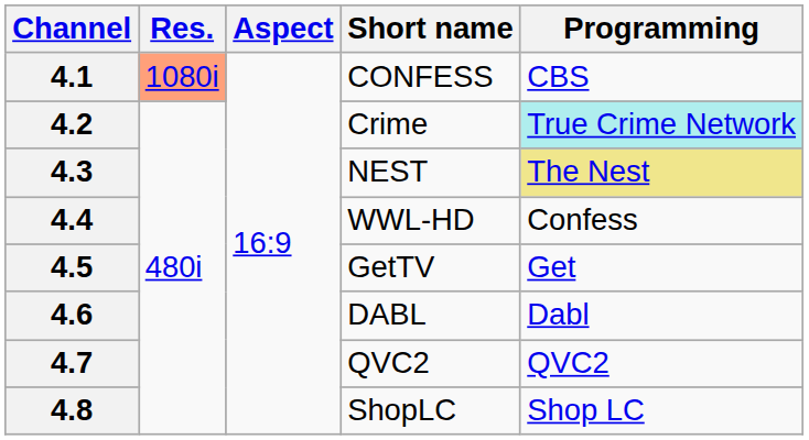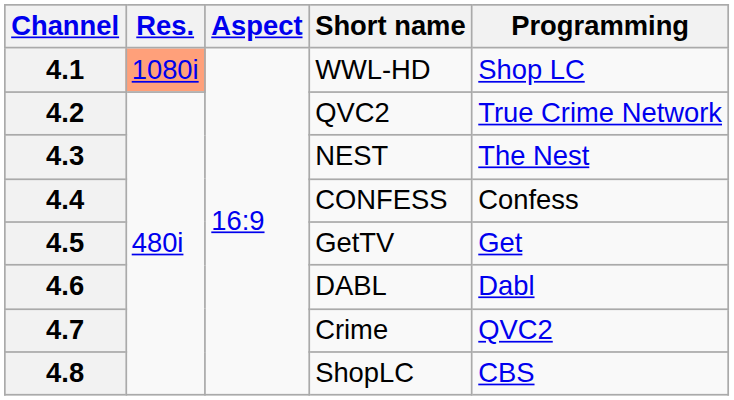 <table class="wikitable">
 <tr>
 <th scope = "col"><a href='#'>Channel</a></th>
 <th scope = "col"><a href='#'>Res.</a></th>
 <th scope = "col"><a href='#'>Aspect</a></th>
 <th scope = "col">Short name</th>
 <th scope = "col">Programming</th>
 </tr>
 <tr>
 <th scope = "row">4.1</th>
 <td style="background: lightsalmon;"><a href='#'>1080i</a></td>
 <td rowspan=8><a href='#'>16:9</a></td>
-<td>CONFESS</td>
-<td><a href='#'>CBS</a></td>
+<td>WWL-HD</td>
+<td><a href='#'>Shop LC</a></td>
 </tr>
 <tr>
 <th scope = "row">4.2</th>
 <td rowspan=7><a href='#'>480i</a></td>
-<td>Crime</td>
-<td style="background: paleturquoise;"><a href='#'>True Crime Network</a></td>
+<td>QVC2</td>
+<td><a href='#'>True Crime Network</a></td>
 </tr>
 <tr>
 <th scope = "row">4.3</th>
 <td>NEST</td>
-<td style="background: khaki;"><a href='#'>The Nest</a></td>
+<td><a href='#'>The Nest</a></td>
 </tr>
 <tr>
 <th scope = "row">4.4</th>
-<td>WWL-HD</td>
+<td>CONFESS</td>
 <td>Confess</td>
 </tr>
 <tr>
 <th scope = "row">4.5</th>
 <td>GetTV</td>
 <td><a href='#'>Get</a></td>
 </tr>
 <tr>
 <th scope = "row">4.6</th>
 <td>DABL</td>
 <td><a href='#'>Dabl</a></td>
 </tr>
 <tr>
 <th scope = "row">4.7</th>
-<td>QVC2</td>
+<td>Crime</td>
 <td><a href='#'>QVC2</a></td>
 </tr>
 <tr>
 <th scope = "row">4.8</th>
 <td>ShopLC</td>
-<td><a href='#'>Shop LC</a></td>
+<td><a href='#'>CBS</a></td>
 </tr>
 </table>
